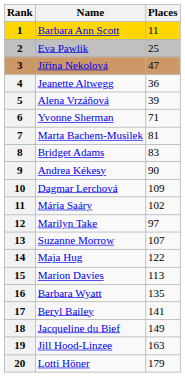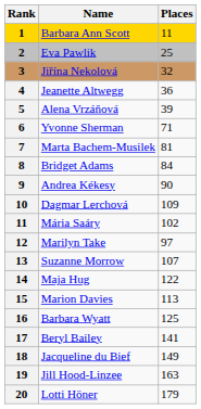 <table class="wikitable">
 <tr>
 <th>Rank</th>
 <th>Name</th>
 <th>Places</th>
 </tr>
 <tr bgcolor=gold>
 <td align=center><strong>1</strong></td>
 <td> <a href='#'>Barbara Ann Scott</a></td>
 <td>11</td>
 </tr>
 <tr bgcolor=silver>
 <td align=center><strong>2</strong></td>
 <td> <a href='#'>Eva Pawlik</a></td>
 <td>25</td>
 </tr>
 <tr bgcolor=cc9966>
 <td align=center><strong>3</strong></td>
 <td> <a href='#'>Jiřína Nekolová</a></td>
-<td>47</td>
+<td>32</td>
 </tr>
 <tr>
 <th>4</th>
 <td> <a href='#'>Jeanette Altwegg</a></td>
 <td>36</td>
 </tr>
 <tr>
 <th>5</th>
 <td> <a href='#'>Alena Vrzáňová</a></td>
 <td>39</td>
 </tr>
 <tr>
 <th>6</th>
 <td> <a href='#'>Yvonne Sherman</a></td>
 <td>71</td>
 </tr>
 <tr>
 <th>7</th>
 <td> <a href='#'>Marta Bachem-Musilek</a></td>
 <td>81</td>
 </tr>
 <tr>
 <th>8</th>
 <td> <a href='#'>Bridget Adams</a></td>
-<td>83</td>
+<td>84</td>
 </tr>
 <tr>
 <th>9</th>
 <td> <a href='#'>Andrea Kékesy</a></td>
 <td>90</td>
 </tr>
 <tr>
 <th>10</th>
 <td> <a href='#'>Dagmar Lerchová</a></td>
 <td>109</td>
 </tr>
 <tr>
 <th>11</th>
 <td> <a href='#'>Mária Saáry</a></td>
 <td>102</td>
 </tr>
 <tr>
 <th>12</th>
 <td> <a href='#'>Marilyn Take</a></td>
 <td>97</td>
 </tr>
 <tr>
 <th>13</th>
 <td> <a href='#'>Suzanne Morrow</a></td>
 <td>107</td>
 </tr>
 <tr>
 <th>14</th>
 <td> <a href='#'>Maja Hug</a></td>
 <td>122</td>
 </tr>
 <tr>
 <th>15</th>
 <td> <a href='#'>Marion Davies</a></td>
 <td>113</td>
 </tr>
 <tr>
 <th>16</th>
 <td> <a href='#'>Barbara Wyatt</a></td>
-<td>135</td>
+<td>125</td>
 </tr>
 <tr>
 <th>17</th>
 <td> <a href='#'>Beryl Bailey</a></td>
 <td>141</td>
 </tr>
 <tr>
 <th>18</th>
 <td> <a href='#'>Jacqueline du Bief</a></td>
 <td>149</td>
 </tr>
 <tr>
 <th>19</th>
 <td> <a href='#'>Jill Hood-Linzee</a></td>
 <td>163</td>
 </tr>
 <tr>
 <th>20</th>
 <td> <a href='#'>Lotti Höner</a></td>
 <td>179</td>
 </tr>
 </table>
